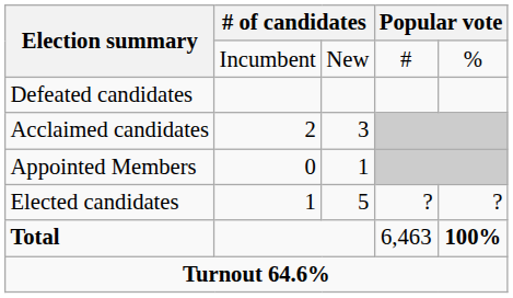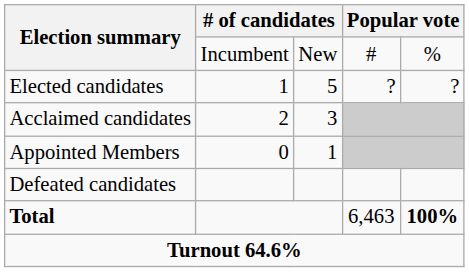 <table class="wikitable">
 <tr>
 <th rowspan="2">Election summary </th>
 <th colspan="2"># of candidates</th>
 <th colspan="2">Popular vote</th>
 </tr>
 <tr>
 <td>Incumbent</td>
 <td>New</td>
 <td align="center">#</td>
 <td align="center">%</td>
 </tr>
 <tr>
-<td>Defeated candidates</td>
-<td align="right"> </td>
-<td align="right"> </td>
-<td align="right"> </td>
-<td align="right"> </td>
+<td>Elected candidates</td>
+<td align="right">1</td>
+<td align="right">5</td>
+<td align="right">?</td>
+<td align="right">?</td>
 </tr>
 <tr>
 <td>Acclaimed candidates</td>
 <td align="right">2</td>
 <td align="right">3</td>
 <td align="right" colspan=2 bgcolor="CCCCCC"></td>
 </tr>
 <tr>
 <td>Appointed Members</td>
 <td align="right">0</td>
 <td align="right">1</td>
 <td align="right" colspan=2 bgcolor="CCCCCC"></td>
 </tr>
 <tr>
-<td>Elected candidates</td>
-<td align="right">1</td>
-<td align="right">5</td>
-<td align="right">?</td>
-<td align="right">?</td>
+<td>Defeated candidates</td>
+<td align="right"> </td>
+<td align="right"> </td>
+<td align="right"> </td>
+<td align="right"> </td>
 </tr>
 <tr>
 <td><strong>Total</strong></td>
 <td colspan="2" align="center"> </td>
 <td align="center">6,463</td>
 <td align="center"><strong>100%</strong></td>
 </tr>
 <tr>
 <td colspan="5" align="center"><strong>Turnout 64.6%</strong></td>
 </tr>
 </table>
